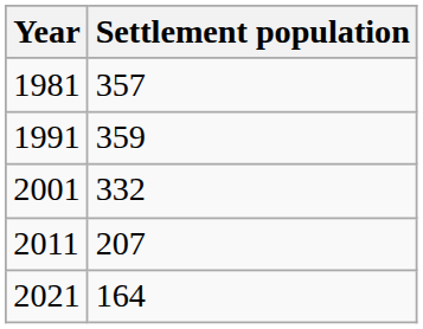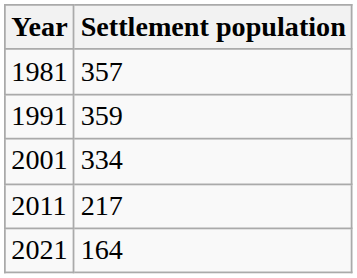 <table class=wikitable>
 <tr>
 <th>Year</th>
 <th>Settlement population</th>
 </tr>
 <tr>
 <td>1981</td>
 <td>357</td>
 </tr>
 <tr>
 <td>1991</td>
 <td>359</td>
 </tr>
 <tr>
 <td>2001</td>
-<td>332</td>
+<td>334</td>
 </tr>
 <tr>
 <td>2011</td>
-<td>207</td>
+<td>217</td>
 </tr>
 <tr>
 <td>2021</td>
 <td>164</td>
 </tr>
 </table>
